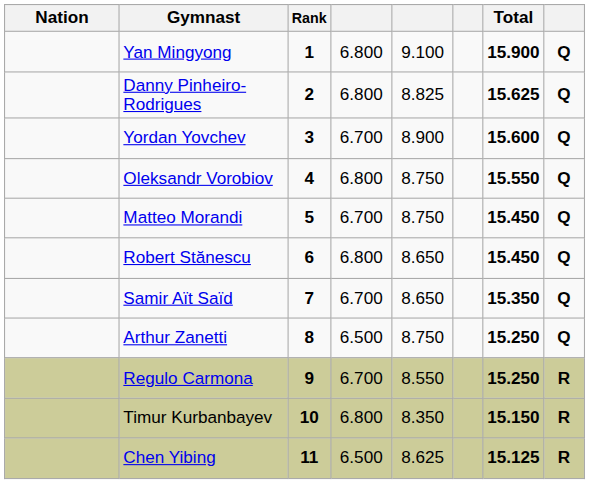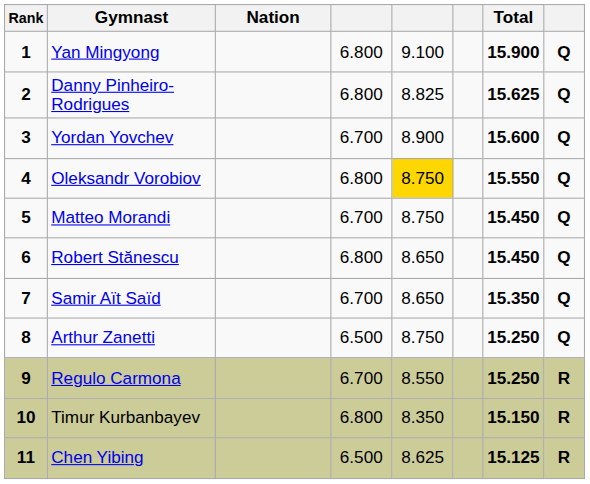 <table class="wikitable sortable" style="text-align:center;">
 <tr>
+<th scope="col"  style="width:15px;"><small>Rank</small></th>
+<th scope="col"  style="width:150px;">Gymnast</th>
 <th scope="col"  style="width:100px;">Nation</th>
-<th scope="col"  style="width:150px;">Gymnast</th>
-<th scope="col"  style="width:15px;"><small>Rank</small></th>
 <th scope="col"  style="width:50px;"><small></small></th>
 <th scope="col"  style="width:50px;"><small></small></th>
 <th scope="col"  style="width:20px;"><small></small></th>
 <th scope="col"  style="width:50px;">Total</th>
 <th scope="col"  style="width:30px;"><small></small></th>
 </tr>
 <tr>
+<td scope=row style="text-align:center"><strong>1</strong></td>
+<td style="height:30px; text-align:left;"><a href='#'>Yan Mingyong</a></td>
 <td style="text-align:left;"><small></small></td>
-<td style="height:30px; text-align:left;"><a href='#'>Yan Mingyong</a></td>
-<td scope=row style="text-align:center"><strong>1</strong></td>
 <td>6.800</td>
 <td>9.100</td>
 <td></td>
 <td><strong>15.900</strong></td>
 <td><strong>Q</strong></td>
 </tr>
 <tr>
+<td scope=row style="text-align:center"><strong>2</strong></td>
+<td style="height:30px; text-align:left;"><a href='#'>Danny Pinheiro-Rodrigues</a></td>
 <td style="text-align:left;"><small></small></td>
-<td style="height:30px; text-align:left;"><a href='#'>Danny Pinheiro-Rodrigues</a></td>
-<td scope=row style="text-align:center"><strong>2</strong></td>
 <td>6.800</td>
 <td>8.825</td>
 <td></td>
 <td><strong>15.625</strong></td>
 <td><strong>Q</strong></td>
 </tr>
 <tr>
+<td scope=row style="text-align:center"><strong>3</strong></td>
+<td style="height:30px; text-align:left;"><a href='#'>Yordan Yovchev</a></td>
 <td style="text-align:left;"><small></small></td>
-<td style="height:30px; text-align:left;"><a href='#'>Yordan Yovchev</a></td>
-<td scope=row style="text-align:center"><strong>3</strong></td>
 <td>6.700</td>
 <td>8.900</td>
 <td></td>
 <td><strong>15.600</strong></td>
 <td><strong>Q</strong></td>
 </tr>
 <tr>
+<td scope=row style="text-align:center"><strong>4</strong></td>
+<td style="height:30px; text-align:left;"><a href='#'>Oleksandr Vorobiov</a></td>
 <td style="text-align:left;"><small></small></td>
-<td style="height:30px; text-align:left;"><a href='#'>Oleksandr Vorobiov</a></td>
-<td scope=row style="text-align:center"><strong>4</strong></td>
 <td>6.800</td>
-<td>8.750</td>
+<td style="background: gold;">8.750</td>
 <td></td>
 <td><strong>15.550</strong></td>
 <td><strong>Q</strong></td>
 </tr>
 <tr>
+<td scope=row style="text-align:center"><strong>5</strong></td>
+<td style="height:30px; text-align:left;"><a href='#'>Matteo Morandi</a></td>
 <td style="text-align:left;"><small></small></td>
-<td style="height:30px; text-align:left;"><a href='#'>Matteo Morandi</a></td>
-<td scope=row style="text-align:center"><strong>5</strong></td>
 <td>6.700</td>
 <td>8.750</td>
 <td></td>
 <td><strong>15.450</strong></td>
 <td><strong>Q</strong></td>
 </tr>
 <tr>
+<td scope=row style="text-align:center"><strong>6</strong></td>
+<td style="height:30px; text-align:left;"><a href='#'>Robert Stănescu</a></td>
 <td style="text-align:left;"><small></small></td>
-<td style="height:30px; text-align:left;"><a href='#'>Robert Stănescu</a></td>
-<td scope=row style="text-align:center"><strong>6</strong></td>
 <td>6.800</td>
 <td>8.650</td>
 <td></td>
 <td><strong>15.450</strong></td>
 <td><strong>Q</strong></td>
 </tr>
 <tr>
+<td scope=row style="text-align:center"><strong>7</strong></td>
+<td style="height:30px; text-align:left;"><a href='#'>Samir Aït Saïd</a></td>
 <td style="text-align:left;"><small></small></td>
-<td style="height:30px; text-align:left;"><a href='#'>Samir Aït Saïd</a></td>
-<td scope=row style="text-align:center"><strong>7</strong></td>
 <td>6.700</td>
 <td>8.650</td>
 <td></td>
 <td><strong>15.350</strong></td>
 <td><strong>Q</strong></td>
 </tr>
 <tr>
+<td scope=row style="text-align:center"><strong>8</strong></td>
+<td style="height:30px; text-align:left;"><a href='#'>Arthur Zanetti</a></td>
 <td style="text-align:left;"><small></small></td>
-<td style="height:30px; text-align:left;"><a href='#'>Arthur Zanetti</a></td>
-<td scope=row style="text-align:center"><strong>8</strong></td>
 <td>6.500</td>
 <td>8.750</td>
 <td></td>
 <td><strong>15.250</strong></td>
 <td><strong>Q</strong></td>
 </tr>
 <tr style="background:#CCCC99;">
+<td scope=row style="text-align:center"><strong>9</strong></td>
+<td style="height:30px; text-align:left;"><a href='#'>Regulo Carmona</a></td>
 <td style="text-align:left;"><small></small></td>
-<td style="height:30px; text-align:left;"><a href='#'>Regulo Carmona</a></td>
-<td scope=row style="text-align:center"><strong>9</strong></td>
 <td>6.700</td>
 <td>8.550</td>
 <td></td>
 <td><strong>15.250</strong></td>
 <td><strong>R</strong></td>
 </tr>
 <tr style="background:#CCCC99;">
+<td scope=row style="text-align:center"><strong>10</strong></td>
+<td style="height:30px; text-align:left;">Timur Kurbanbayev</td>
 <td style="text-align:left;"><small></small></td>
-<td style="height:30px; text-align:left;">Timur Kurbanbayev</td>
-<td scope=row style="text-align:center"><strong>10</strong></td>
 <td>6.800</td>
 <td>8.350</td>
 <td></td>
 <td><strong>15.150</strong></td>
 <td><strong>R</strong></td>
 </tr>
 <tr style="background:#CCCC99;">
+<td scope=row style="text-align:center"><strong>11</strong></td>
+<td style="height:30px; text-align:left;"><a href='#'>Chen Yibing</a></td>
 <td style="text-align:left;"><small></small></td>
-<td style="height:30px; text-align:left;"><a href='#'>Chen Yibing</a></td>
-<td scope=row style="text-align:center"><strong>11</strong></td>
 <td>6.500</td>
 <td>8.625</td>
 <td></td>
 <td><strong>15.125</strong></td>
 <td><strong>R</strong></td>
 </tr>
 </table>
